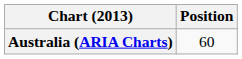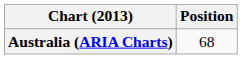 <table class="wikitable plainrowheaders" style="text-align:center">
 <tr>
 <th scope="col">Chart (2013)</th>
 <th scope="col">Position</th>
 </tr>
 <tr>
 <th scope="row">Australia (<a href='#'>ARIA Charts</a>)</th>
-<td>60</td>
+<td>68</td>
 </tr>
 </table>
